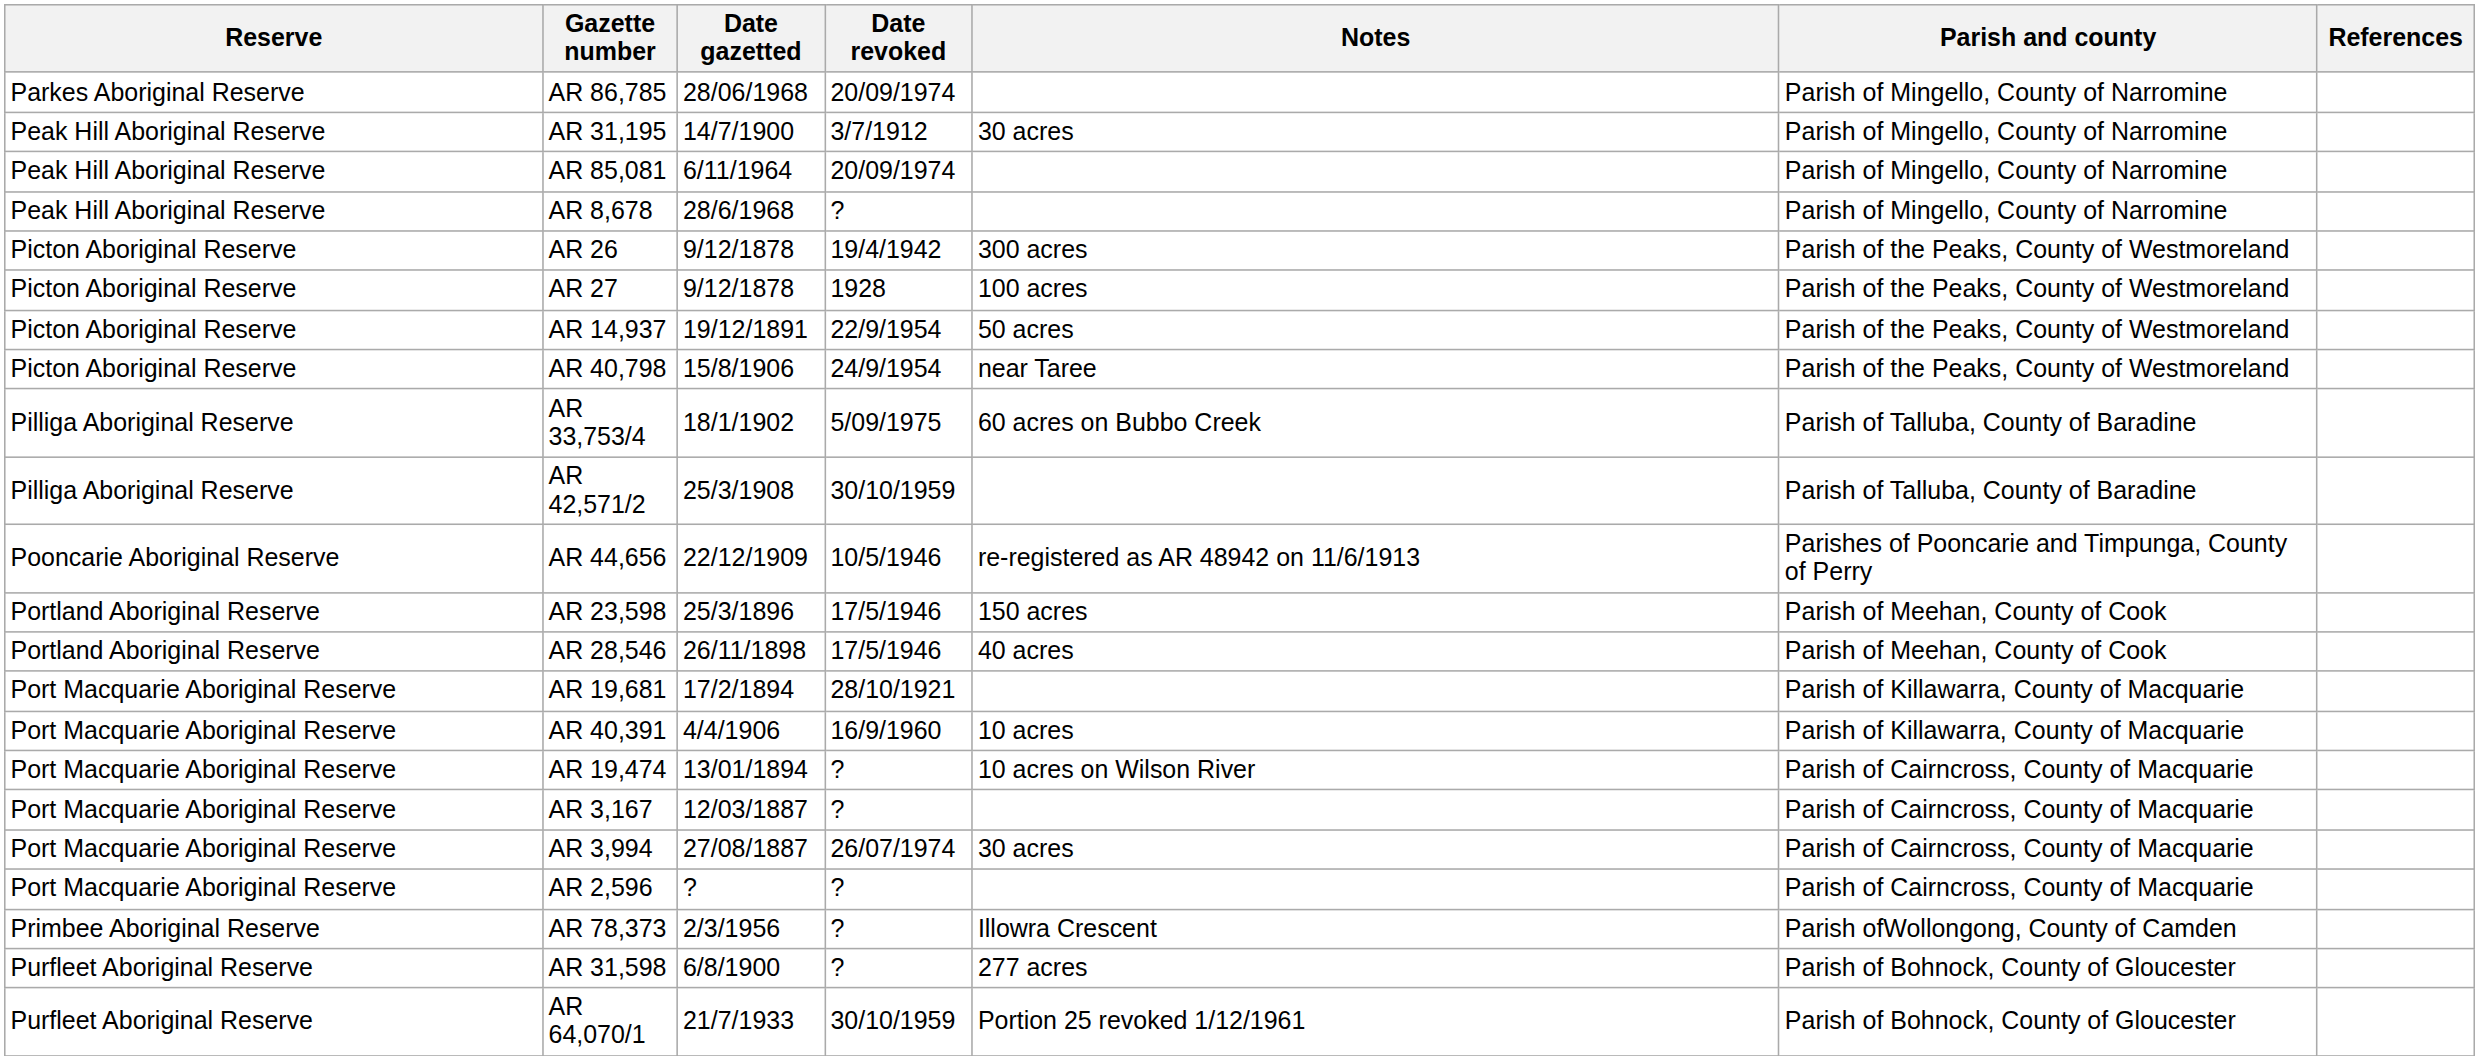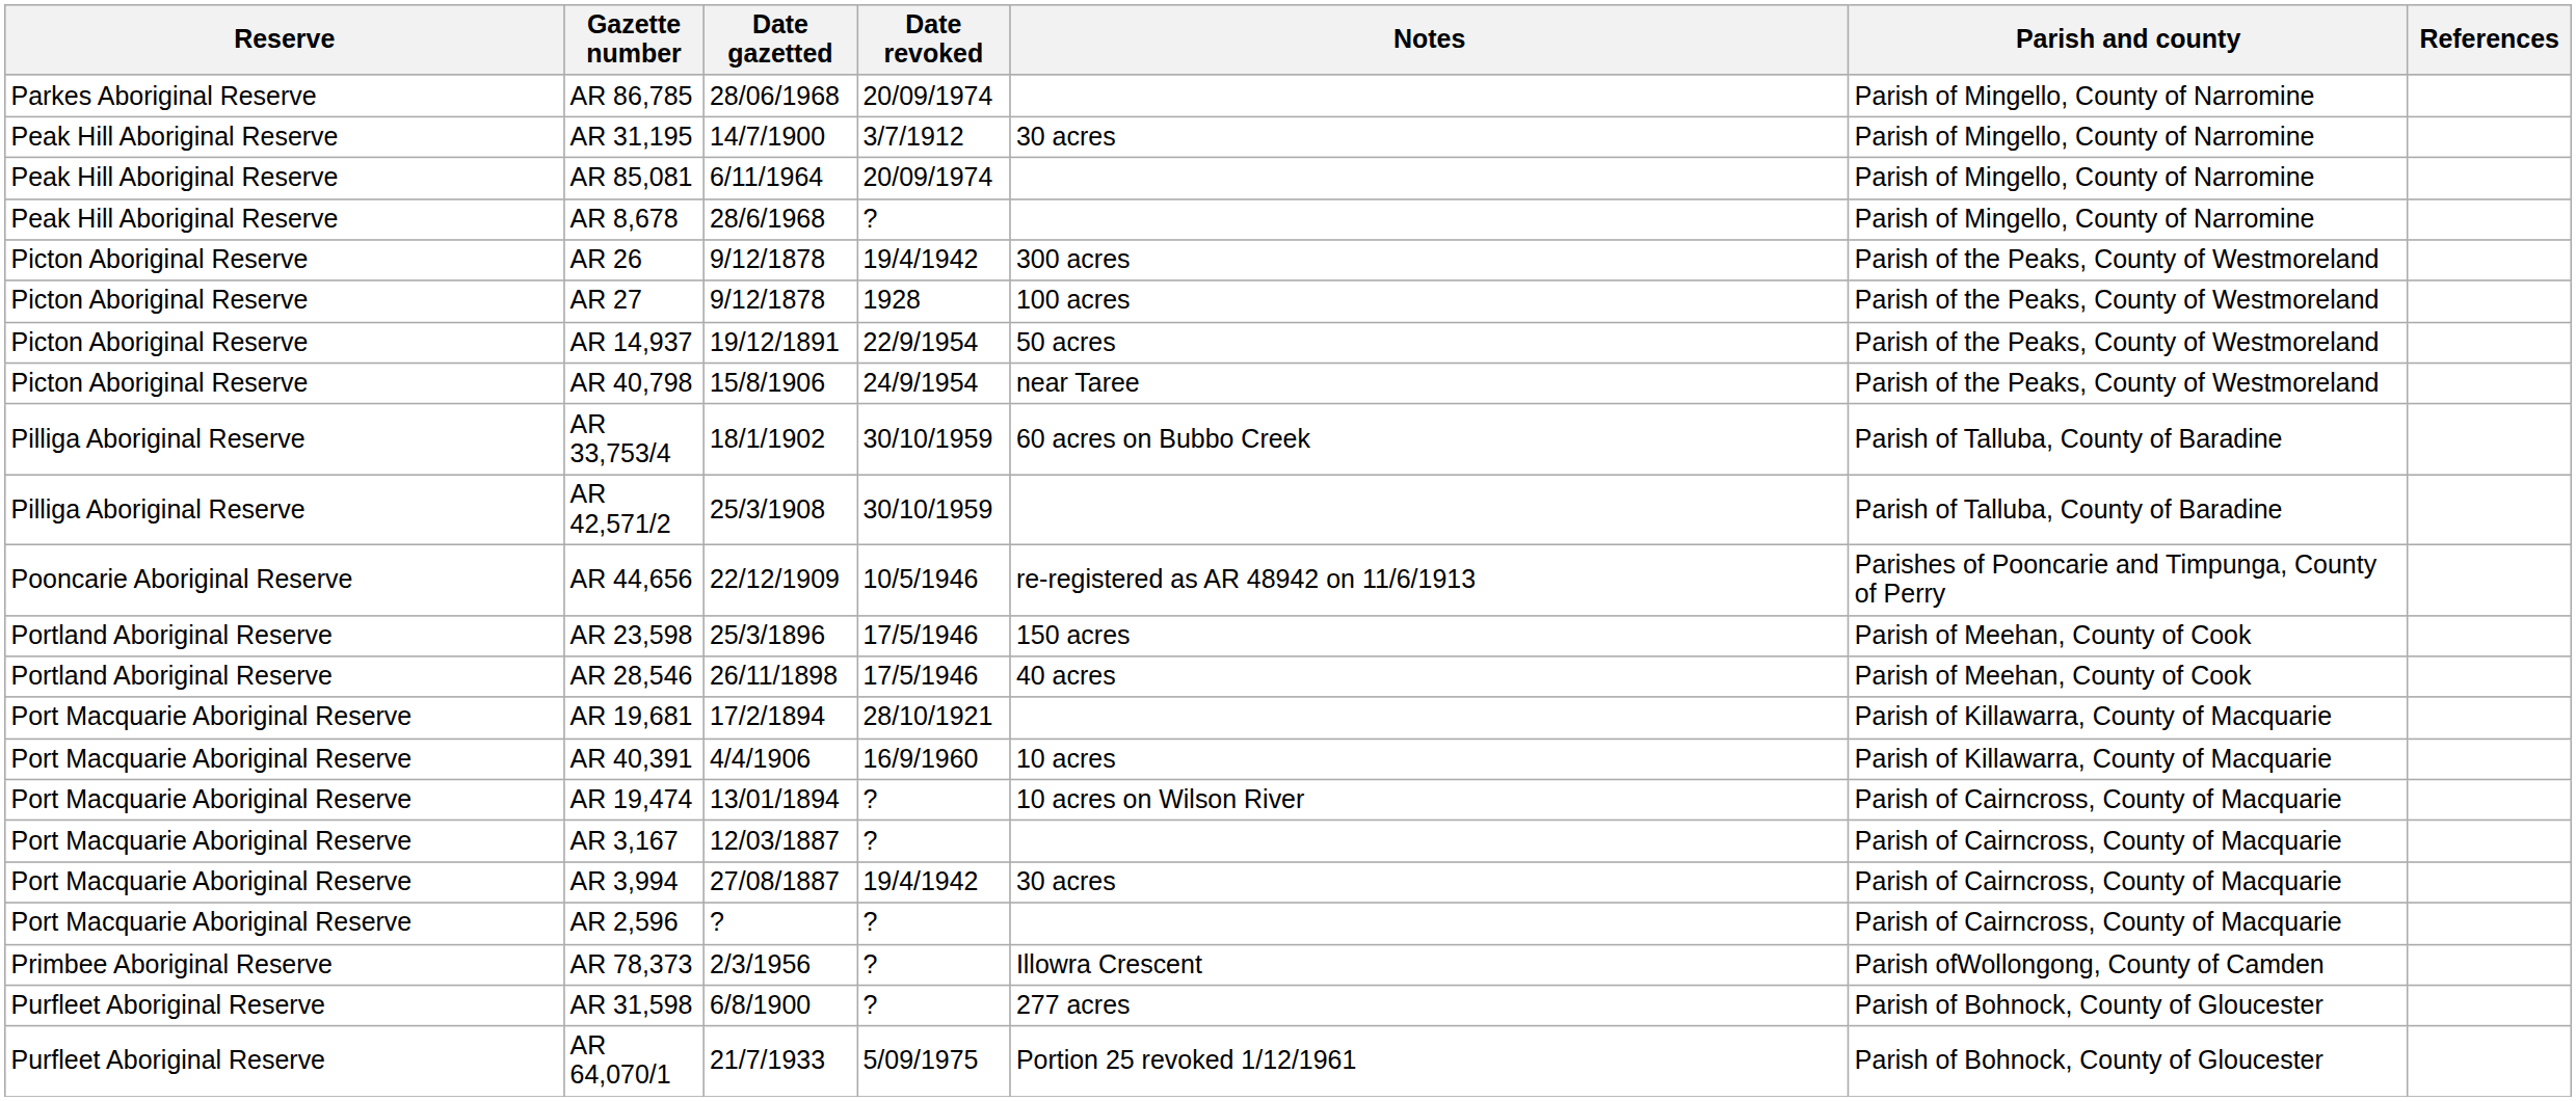 <table class="wikitable" style="width:100%; background:#fff;">
 <tr>
 <th scope="col" style="width:20%;">Reserve</th>
 <th scope="col" style="width:5%;">Gazette number</th>
 <th scope="col" style="width:5%;">Date gazetted</th>
 <th scope="col" style="width:5%;">Date revoked</th>
 <th scope="col" class="unsortable" style="width: 30%">Notes</th>
 <th scope="col" class="unsortable" style="width: 20%">Parish and county</th>
 <th scope="col" class="unsortable" style="width: 5%">References</th>
 </tr>
 <tr>
 <td>Parkes Aboriginal Reserve</td>
 <td>AR 86,785</td>
 <td>28/06/1968</td>
 <td>20/09/1974</td>
 <td></td>
 <td>Parish of Mingello, County of Narromine</td>
 <td></td>
 </tr>
 <tr>
 <td>Peak Hill Aboriginal Reserve</td>
 <td>AR 31,195</td>
 <td>14/7/1900</td>
 <td>3/7/1912</td>
 <td>30 acres</td>
 <td>Parish of Mingello, County of Narromine</td>
 <td></td>
 </tr>
 <tr>
 <td>Peak Hill Aboriginal Reserve</td>
 <td>AR 85,081</td>
 <td>6/11/1964</td>
 <td>20/09/1974</td>
 <td></td>
 <td>Parish of Mingello, County of Narromine</td>
 <td></td>
 </tr>
 <tr>
 <td>Peak Hill Aboriginal Reserve</td>
 <td>AR 8,678</td>
 <td>28/6/1968</td>
 <td>?</td>
 <td></td>
 <td>Parish of Mingello, County of Narromine</td>
 <td></td>
 </tr>
 <tr>
 <td>Picton Aboriginal Reserve</td>
 <td>AR 26</td>
 <td>9/12/1878</td>
 <td>19/4/1942</td>
 <td>300 acres</td>
 <td>Parish of the Peaks, County of Westmoreland</td>
 <td></td>
 </tr>
 <tr>
 <td>Picton Aboriginal Reserve</td>
 <td>AR 27</td>
 <td>9/12/1878</td>
 <td>1928</td>
 <td>100 acres</td>
 <td>Parish of the Peaks, County of Westmoreland</td>
 <td></td>
 </tr>
 <tr>
 <td>Picton Aboriginal Reserve</td>
 <td>AR 14,937</td>
 <td>19/12/1891</td>
 <td>22/9/1954</td>
 <td>50 acres</td>
 <td>Parish of the Peaks, County of Westmoreland</td>
 <td></td>
 </tr>
 <tr>
 <td>Picton Aboriginal Reserve</td>
 <td>AR 40,798</td>
 <td>15/8/1906</td>
 <td>24/9/1954</td>
 <td>near Taree</td>
 <td>Parish of the Peaks, County of Westmoreland</td>
 <td></td>
 </tr>
 <tr>
 <td>Pilliga Aboriginal Reserve</td>
 <td>AR 33,753/4</td>
 <td>18/1/1902</td>
-<td>5/09/1975</td>
+<td>30/10/1959</td>
 <td>60 acres on Bubbo Creek</td>
 <td>Parish of Talluba, County of Baradine</td>
 <td></td>
 </tr>
 <tr>
 <td>Pilliga Aboriginal Reserve</td>
 <td>AR 42,571/2</td>
 <td>25/3/1908</td>
 <td>30/10/1959</td>
 <td></td>
 <td>Parish of Talluba, County of Baradine</td>
 <td></td>
 </tr>
 <tr>
 <td>Pooncarie Aboriginal Reserve</td>
 <td>AR 44,656</td>
 <td>22/12/1909</td>
 <td>10/5/1946</td>
 <td>re-registered as AR 48942 on 11/6/1913</td>
 <td>Parishes of Pooncarie and Timpunga, County of Perry</td>
 <td></td>
 </tr>
 <tr>
 <td>Portland Aboriginal Reserve</td>
 <td>AR 23,598</td>
 <td>25/3/1896</td>
 <td>17/5/1946</td>
 <td>150 acres</td>
 <td>Parish of Meehan, County of Cook</td>
 <td></td>
 </tr>
 <tr>
 <td>Portland Aboriginal Reserve</td>
 <td>AR 28,546</td>
 <td>26/11/1898</td>
 <td>17/5/1946</td>
 <td>40 acres</td>
 <td>Parish of Meehan, County of Cook</td>
 <td></td>
 </tr>
 <tr>
 <td>Port Macquarie Aboriginal Reserve</td>
 <td>AR 19,681</td>
 <td>17/2/1894</td>
 <td>28/10/1921</td>
 <td></td>
 <td>Parish of Killawarra, County of Macquarie</td>
 <td></td>
 </tr>
 <tr>
 <td>Port Macquarie Aboriginal Reserve</td>
 <td>AR 40,391</td>
 <td>4/4/1906</td>
 <td>16/9/1960</td>
 <td>10 acres</td>
 <td>Parish of Killawarra, County of Macquarie</td>
 <td></td>
 </tr>
 <tr>
 <td>Port Macquarie Aboriginal Reserve</td>
 <td>AR 19,474</td>
 <td>13/01/1894</td>
 <td>?</td>
 <td>10 acres on Wilson River</td>
 <td>Parish of Cairncross, County of Macquarie</td>
 <td></td>
 </tr>
 <tr>
 <td>Port Macquarie Aboriginal Reserve</td>
 <td>AR 3,167</td>
 <td>12/03/1887</td>
 <td>?</td>
 <td></td>
 <td>Parish of Cairncross, County of Macquarie</td>
 <td></td>
 </tr>
 <tr>
 <td>Port Macquarie Aboriginal Reserve</td>
 <td>AR 3,994</td>
 <td>27/08/1887</td>
-<td>26/07/1974</td>
+<td>19/4/1942</td>
 <td>30 acres</td>
 <td>Parish of Cairncross, County of Macquarie</td>
 <td></td>
 </tr>
 <tr>
 <td>Port Macquarie Aboriginal Reserve</td>
 <td>AR 2,596</td>
 <td>?</td>
 <td>?</td>
 <td></td>
 <td>Parish of Cairncross, County of Macquarie</td>
 <td></td>
 </tr>
 <tr>
 <td>Primbee Aboriginal Reserve</td>
 <td>AR 78,373</td>
 <td>2/3/1956</td>
 <td>?</td>
 <td>Illowra Crescent</td>
 <td>Parish ofWollongong, County of Camden</td>
 <td></td>
 </tr>
 <tr>
 <td>Purfleet Aboriginal Reserve</td>
 <td>AR 31,598</td>
 <td>6/8/1900</td>
 <td>?</td>
 <td>277 acres</td>
 <td>Parish of Bohnock, County of Gloucester</td>
 <td></td>
 </tr>
 <tr>
 <td>Purfleet Aboriginal Reserve</td>
 <td>AR 64,070/1</td>
 <td>21/7/1933</td>
-<td>30/10/1959</td>
+<td>5/09/1975</td>
 <td>Portion 25 revoked 1/12/1961</td>
 <td>Parish of Bohnock, County of Gloucester</td>
 <td></td>
 </tr>
 <tr>
 </tr>
 </table>
